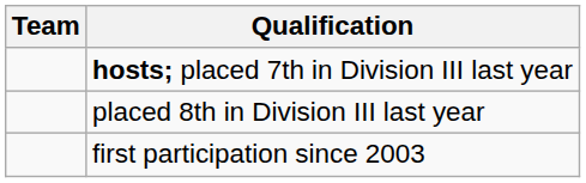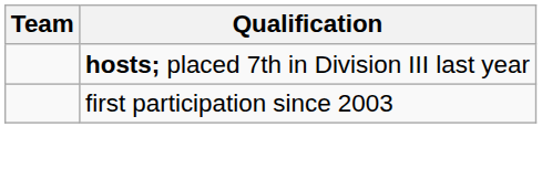 <table class="wikitable">
 <tr>
 <th>Team</th>
 <th>Qualification</th>
 </tr>
 <tr>
 <td></td>
 <td><strong>hosts;</strong> placed 7th in Division III last year</td>
 </tr>
 <tr>
 <td></td>
-<td>placed 8th in Division III last year</td>
-</tr>
-<tr>
-<td></td>
 <td>first participation since 2003</td>
 </tr>
 </table>
